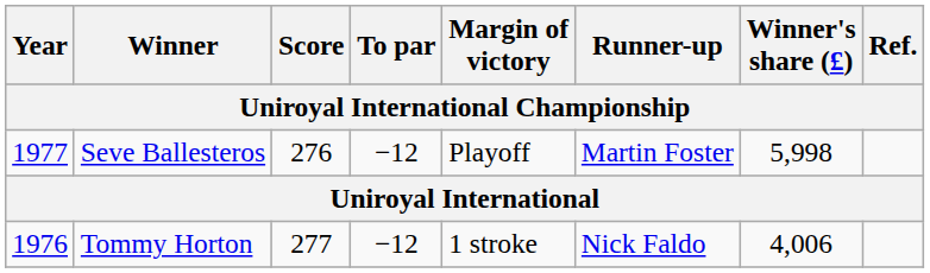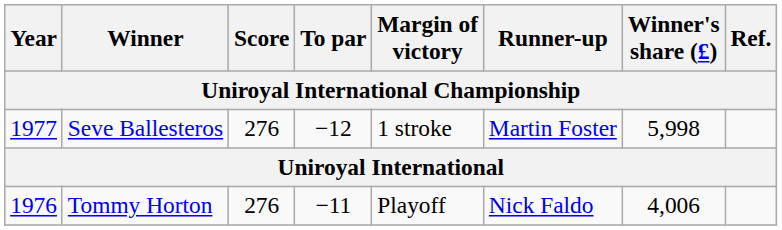 <table class=wikitable style="font-size:95%">
 <tr>
 <th>Year</th>
 <th>Winner</th>
 <th>Score</th>
 <th>To par</th>
 <th>Margin of<br>victory</th>
 <th>Runner-up</th>
 <th>Winner's<br>share (<a href='#'>£</a>)</th>
 <th>Ref.</th>
 </tr>
 <tr>
 <th colspan=8>Uniroyal International Championship</th>
 </tr>
 <tr>
 <td><a href='#'>1977</a></td>
 <td> <a href='#'>Seve Ballesteros</a></td>
 <td align=center>276</td>
 <td align=center>−12</td>
-<td>Playoff</td>
+<td>1 stroke</td>
 <td> <a href='#'>Martin Foster</a></td>
 <td align=center>5,998</td>
 <td></td>
 </tr>
 <tr>
 <th colspan=8>Uniroyal International</th>
 </tr>
 <tr>
 <td><a href='#'>1976</a></td>
 <td> <a href='#'>Tommy Horton</a></td>
-<td align=center>277</td>
-<td align=center>−12</td>
-<td>1 stroke</td>
+<td align=center>276</td>
+<td align=center>−11</td>
+<td>Playoff</td>
 <td> <a href='#'>Nick Faldo</a></td>
 <td align=center>4,006</td>
 <td></td>
 </tr>
 </table>
